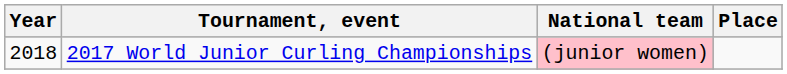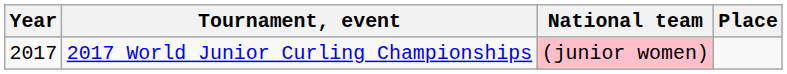 <table class="wikitable">
 <tr>
 <th scope="col">Year</th>
 <th scope="col">Tournament, event</th>
 <th scope="col">National team</th>
 <th scope="col">Place</th>
 </tr>
 <tr>
-<td>2018</td>
+<td>2017</td>
 <td><a href='#'>2017 World Junior Curling Championships</a></td>
 <td style="background: pink;"> (junior women)</td>
 <td></td>
 </tr>
 </table>
